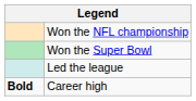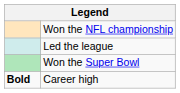 <table class="wikitable">
 <tr>
 <th colspan="2">Legend</th>
 </tr>
 <tr>
 <td style="background:#ffe6bd; width:3em;"></td>
 <td>Won the <a href='#'>NFL championship</a></td>
 </tr>
 <tr>
+<td style="background:#cfecec; width:3em;"></td>
+<td>Led the league</td>
+</tr>
+<tr>
 <td style="background:#afe6ba; width:3em;"></td>
 <td>Won the <a href='#'>Super Bowl</a></td>
-</tr>
-<tr>
-<td style="background:#cfecec; width:3em;"></td>
-<td>Led the league</td>
 </tr>
 <tr>
 <td style="width:3em;"><strong>Bold</strong></td>
 <td>Career high</td>
 </tr>
 </table>
